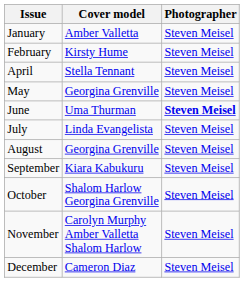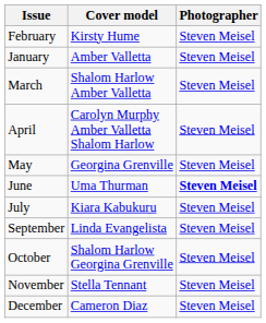 <table class="sortable wikitable">
 <tr>
 <th>Issue</th>
 <th>Cover model</th>
 <th>Photographer</th>
 </tr>
 <tr>
+<td>February</td>
+<td><a href='#'>Kirsty Hume</a></td>
+<td><a href='#'>Steven Meisel</a></td>
+</tr>
+<tr>
 <td>January</td>
 <td><a href='#'>Amber Valletta</a></td>
 <td><a href='#'>Steven Meisel</a></td>
 </tr>
 <tr>
-<td>February</td>
-<td><a href='#'>Kirsty Hume</a></td>
+<td>March</td>
+<td><a href='#'>Shalom Harlow</a><br><a href='#'>Amber Valletta</a></td>
 <td><a href='#'>Steven Meisel</a></td>
 </tr>
 <tr>
 <td>April</td>
-<td><a href='#'>Stella Tennant</a></td>
+<td><a href='#'>Carolyn Murphy</a><br><a href='#'>Amber Valletta</a><br><a href='#'>Shalom Harlow</a></td>
 <td><a href='#'>Steven Meisel</a></td>
 </tr>
 <tr>
 <td>May</td>
 <td><a href='#'>Georgina Grenville</a></td>
 <td><a href='#'>Steven Meisel</a></td>
 </tr>
 <tr>
 <td>June</td>
 <td><a href='#'>Uma Thurman</a></td>
 <td><strong><a href='#'>Steven Meisel</a></strong></td>
 </tr>
 <tr>
 <td>July</td>
-<td><a href='#'>Linda Evangelista</a></td>
-<td><a href='#'>Steven Meisel</a></td>
-</tr>
-<tr>
-<td>August</td>
-<td><a href='#'>Georgina Grenville</a></td>
+<td><a href='#'>Kiara Kabukuru</a></td>
 <td><a href='#'>Steven Meisel</a></td>
 </tr>
 <tr>
 <td>September</td>
-<td><a href='#'>Kiara Kabukuru</a></td>
+<td><a href='#'>Linda Evangelista</a></td>
 <td><a href='#'>Steven Meisel</a></td>
 </tr>
 <tr>
 <td>October</td>
 <td><a href='#'>Shalom Harlow</a><br><a href='#'>Georgina Grenville</a></td>
 <td><a href='#'>Steven Meisel</a></td>
 </tr>
 <tr>
 <td>November</td>
-<td><a href='#'>Carolyn Murphy</a><br><a href='#'>Amber Valletta</a><br><a href='#'>Shalom Harlow</a></td>
+<td><a href='#'>Stella Tennant</a></td>
 <td><a href='#'>Steven Meisel</a></td>
 </tr>
 <tr>
 <td>December</td>
 <td><a href='#'>Cameron Diaz</a></td>
 <td><a href='#'>Steven Meisel</a></td>
 </tr>
 </table>
